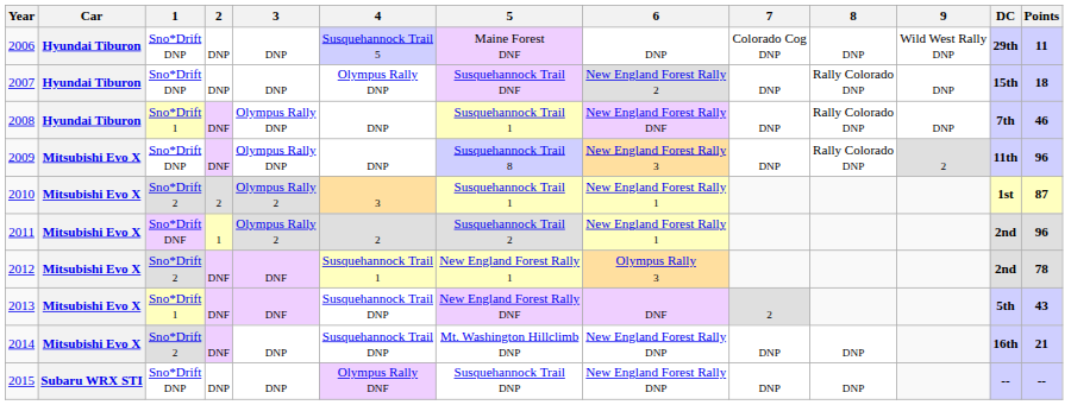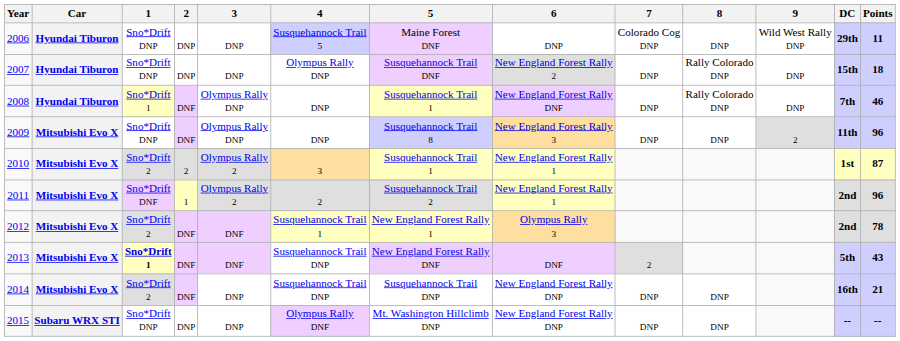 <table class="wikitable" border="1" style="text-align:center; font-size:90%;">
 <tr>
 <th>Year</th>
 <th>Car</th>
 <th>1</th>
 <th>2</th>
 <th>3</th>
 <th>4</th>
 <th>5</th>
 <th>6</th>
 <th>7</th>
 <th>8</th>
 <th>9</th>
 <th>DC</th>
 <th>Points</th>
 </tr>
 <tr>
 <td><a href='#'>2006</a></td>
 <th><a href='#'>Hyundai Tiburon</a></th>
 <td style="background:#FFFFFF;"><a href='#'>Sno*Drift</a><br><small>DNP</small></td>
 <td style="background:#FFFFFF;"><br><small>DNP</small></td>
 <td style="background:#FFFFFF;"><br><small>DNP</small></td>
 <td style="background:#CFCFFF;"><a href='#'>Susquehannock Trail</a><br><small>5</small></td>
 <td style="background:#EFCFFF;">Maine Forest<br><small>DNF</small></td>
 <td style="background:#FFFFFF;"><br><small>DNP</small></td>
 <td style="background:#FFFFFF;">Colorado Cog<br><small>DNP</small></td>
 <td style="background:#FFFFFF;"><br><small>DNP</small></td>
 <td style="background:#FFFFFF;">Wild West Rally<br><small>DNP</small></td>
 <td align="center" style="background:#CFCFFF;"><strong>29th</strong></td>
 <td align="center" style="background:#CFCFFF;"><strong>11</strong></td>
 </tr>
 <tr>
 <td><a href='#'>2007</a></td>
 <th><a href='#'>Hyundai Tiburon</a></th>
 <td style="background:#FFFFFF;"><a href='#'>Sno*Drift</a><br><small>DNP</small></td>
 <td style="background:#FFFFFF;"><br><small>DNP</small></td>
 <td style="background:#FFFFFF;"><br><small>DNP</small></td>
 <td style="background:#FFFFFF;"><a href='#'>Olympus Rally</a><br><small>DNP</small></td>
 <td style="background:#EFCFFF;"><a href='#'>Susquehannock Trail</a><br><small>DNF</small></td>
 <td style="background:#DFDFDF;"><a href='#'>New England Forest Rally</a><br><small>2</small></td>
 <td style="background:#FFFFFF;"><br><small>DNP</small></td>
 <td style="background:#FFFFFF;">Rally Colorado<br><small>DNP</small></td>
 <td style="background:#FFFFFF;"><br><small>DNP</small></td>
 <td align="center" style="background:#CFCFFF;"><strong>15th</strong></td>
 <td align="center" style="background:#CFCFFF;"><strong>18</strong></td>
 </tr>
 <tr>
 <td><a href='#'>2008</a></td>
 <th><a href='#'>Hyundai Tiburon</a></th>
 <td style="background:#FFFFBF;"><a href='#'>Sno*Drift</a><br><small>1</small></td>
 <td style="background:#EFCFFF;"><br><small>DNF</small></td>
 <td style="background:#FFFFFF;"><a href='#'>Olympus Rally</a><br><small>DNP</small></td>
 <td style="background:#FFFFFF;"><br><small>DNP</small></td>
 <td style="background:#FFFFBF;"><a href='#'>Susquehannock Trail</a><br><small>1</small></td>
 <td style="background:#EFCFFF;"><a href='#'>New England Forest Rally</a><br><small>DNF</small></td>
 <td style="background:#FFFFFF;"><br><small>DNP</small></td>
 <td style="background:#FFFFFF;">Rally Colorado<br><small>DNP</small></td>
 <td style="background:#FFFFFF;"><br><small>DNP</small></td>
 <td align="center" style="background:#CFCFFF;"><strong>7th</strong></td>
 <td align="center" style="background:#CFCFFF;"><strong>46</strong></td>
 </tr>
 <tr>
 <td><a href='#'>2009</a></td>
 <th><a href='#'>Mitsubishi Evo X</a></th>
 <td style="background:#FFFFFF;"><a href='#'>Sno*Drift</a><br><small>DNP</small></td>
 <td style="background:#EFCFFF;"><br><small>DNF</small></td>
 <td style="background:#FFFFFF;"><a href='#'>Olympus Rally</a><br><small>DNP</small></td>
 <td style="background:#FFFFFF;"><br><small>DNP</small></td>
 <td style="background:#CFCFFF;"><a href='#'>Susquehannock Trail</a><br><small>8</small></td>
 <td style="background:#FFDF9F;"><a href='#'>New England Forest Rally</a><br><small>3</small></td>
 <td style="background:#FFFFFF;"><br><small>DNP</small></td>
-<td style="background:#FFFFFF;">Rally Colorado<br><small>DNP</small></td>
+<td style="background:#FFFFFF;"><br><small>DNP</small></td>
 <td style="background:#DFDFDF;"><br><small>2</small></td>
 <td align="center" style="background:#CFCFFF;"><strong>11th</strong></td>
 <td align="center" style="background:#CFCFFF;"><strong>96</strong></td>
 </tr>
 <tr>
 <td><a href='#'>2010</a></td>
 <th><a href='#'>Mitsubishi Evo X</a></th>
 <td style="background:#DFDFDF;"><a href='#'>Sno*Drift</a><br><small>2</small></td>
 <td style="background:#DFDFDF;"><br><small>2</small></td>
 <td style="background:#DFDFDF;"><a href='#'>Olympus Rally</a><br><small>2</small></td>
 <td style="background:#FFDF9F;"><br><small>3</small></td>
 <td style="background:#FFFFBF;"><a href='#'>Susquehannock Trail</a><br><small>1</small></td>
 <td style="background:#FFFFBF;"><a href='#'>New England Forest Rally</a><br><small>1</small></td>
 <td></td>
 <td></td>
 <td></td>
 <td align="center" style="background:#FFFFBF;"><strong>1st</strong></td>
 <td align="center" style="background:#FFFFBF;"><strong>87</strong></td>
 </tr>
 <tr>
 <td><a href='#'>2011</a></td>
 <th><a href='#'>Mitsubishi Evo X</a></th>
 <td style="background:#EFCFFF;"><a href='#'>Sno*Drift</a><br><small>DNF</small></td>
 <td style="background:#FFFFBF;"><br><small>1</small></td>
 <td style="background:#DFDFDF;"><a href='#'>Olympus Rally</a><br><small>2</small></td>
 <td style="background:#DFDFDF;"><br><small>2</small></td>
 <td style="background:#DFDFDF;"><a href='#'>Susquehannock Trail</a><br><small>2</small></td>
 <td style="background:#FFFFBF;"><a href='#'>New England Forest Rally</a><br><small>1</small></td>
 <td></td>
 <td></td>
 <td></td>
 <td align="center" style="background:#DFDFDF;"><strong>2nd</strong></td>
 <td align="center" style="background:#DFDFDF;"><strong>96</strong></td>
 </tr>
 <tr>
 <td><a href='#'>2012</a></td>
 <th><a href='#'>Mitsubishi Evo X</a></th>
 <td style="background:#DFDFDF;"><a href='#'>Sno*Drift</a><br><small>2</small></td>
 <td style="background:#EFCFFF;"><br><small>DNF</small></td>
 <td style="background:#EFCFFF;"><br><small>DNF</small></td>
 <td style="background:#FFFFBF;"><a href='#'>Susquehannock Trail</a><br><small>1</small></td>
 <td style="background:#FFFFBF;"><a href='#'>New England Forest Rally</a><br><small>1</small></td>
 <td style="background:#FFDF9F;"><a href='#'>Olympus Rally</a><br><small>3</small></td>
 <td></td>
 <td></td>
 <td></td>
 <td align="center" style="background:#DFDFDF;"><strong>2nd</strong></td>
 <td align="center" style="background:#DFDFDF;"><strong>78</strong></td>
 </tr>
 <tr>
 <td><a href='#'>2013</a></td>
 <th><a href='#'>Mitsubishi Evo X</a></th>
-<td style="background:#FFFFBF;"><a href='#'>Sno*Drift</a><br><small>1</small></td>
+<td style="background:#FFFFBF;"><strong><a href='#'>Sno*Drift</a><br><small>1</small></strong></td>
 <td style="background:#EFCFFF;"><br><small>DNF</small></td>
 <td style="background:#EFCFFF;"><br><small>DNF</small></td>
 <td style="background:#FFFFFF;"><a href='#'>Susquehannock Trail</a><br><small>DNP</small></td>
 <td style="background:#EFCFFF;"><a href='#'>New England Forest Rally</a><br><small>DNF</small></td>
 <td style="background:#EFCFFF;"><br><small>DNF</small></td>
 <td style="background:#DFDFDF;"><br><small>2</small></td>
 <td></td>
 <td></td>
 <td align="center" style="background:#CFCFFF;"><strong>5th</strong></td>
 <td align="center" style="background:#CFCFFF;"><strong>43</strong></td>
 </tr>
 <tr>
 <td><a href='#'>2014</a></td>
 <th><a href='#'>Mitsubishi Evo X</a></th>
 <td style="background:#DFDFDF;"><a href='#'>Sno*Drift</a><br><small>2</small></td>
 <td style="background:#EFCFFF;"><br><small>DNF</small></td>
 <td style="background:#FFFFFF;"><br><small>DNP</small></td>
 <td style="background:#FFFFFF;"><a href='#'>Susquehannock Trail</a><br><small>DNP</small></td>
-<td style="background:#FFFFFF;"><a href='#'>Mt. Washington Hillclimb</a><br><small>DNP</small></td>
+<td style="background:#FFFFFF;"><a href='#'>Susquehannock Trail</a><br><small>DNP</small></td>
 <td style="background:#FFFFFF;"><a href='#'>New England Forest Rally</a><br><small>DNP</small></td>
 <td style="background:#FFFFFF;"><br><small>DNP</small></td>
 <td style="background:#FFFFFF;"><br><small>DNP</small></td>
 <td></td>
 <td align="center" style="background:#CFCFFF;"><strong>16th</strong></td>
 <td align="center" style="background:#CFCFFF;"><strong>21</strong></td>
 </tr>
 <tr>
 <td><a href='#'>2015</a></td>
 <th><a href='#'>Subaru WRX STI</a></th>
 <td style="background:#FFFFFF;"><a href='#'>Sno*Drift</a><br><small>DNP</small></td>
 <td style="background:#FFFFFF;"><br><small>DNP</small></td>
 <td style="background:#FFFFFF;"><br><small>DNP</small></td>
 <td style="background:#EFCFFF;"><a href='#'>Olympus Rally</a><br><small>DNF</small></td>
-<td style="background:#FFFFFF;"><a href='#'>Susquehannock Trail</a><br><small>DNP</small></td>
+<td style="background:#FFFFFF;"><a href='#'>Mt. Washington Hillclimb</a><br><small>DNP</small></td>
 <td style="background:#FFFFFF;"><a href='#'>New England Forest Rally</a><br><small>DNP</small></td>
 <td style="background:#FFFFFF;"><br><small>DNP</small></td>
 <td style="background:#FFFFFF;"><br><small>DNP</small></td>
 <td></td>
 <td align="center" style="background:#CFCFFF;"><strong>--</strong></td>
 <td align="center" style="background:#CFCFFF;"><strong>--</strong></td>
 </tr>
 </table>
